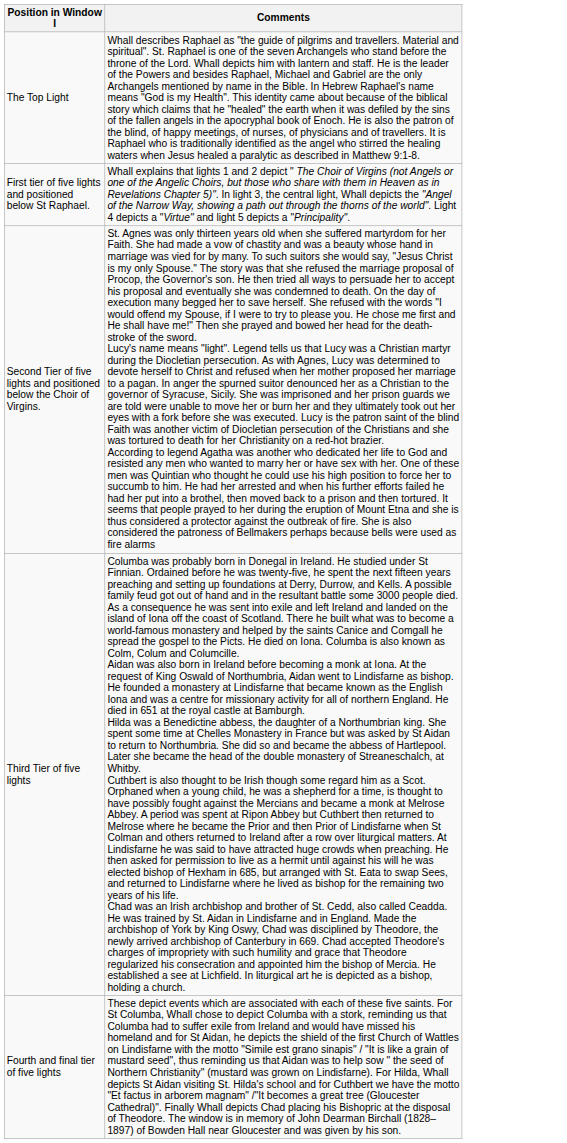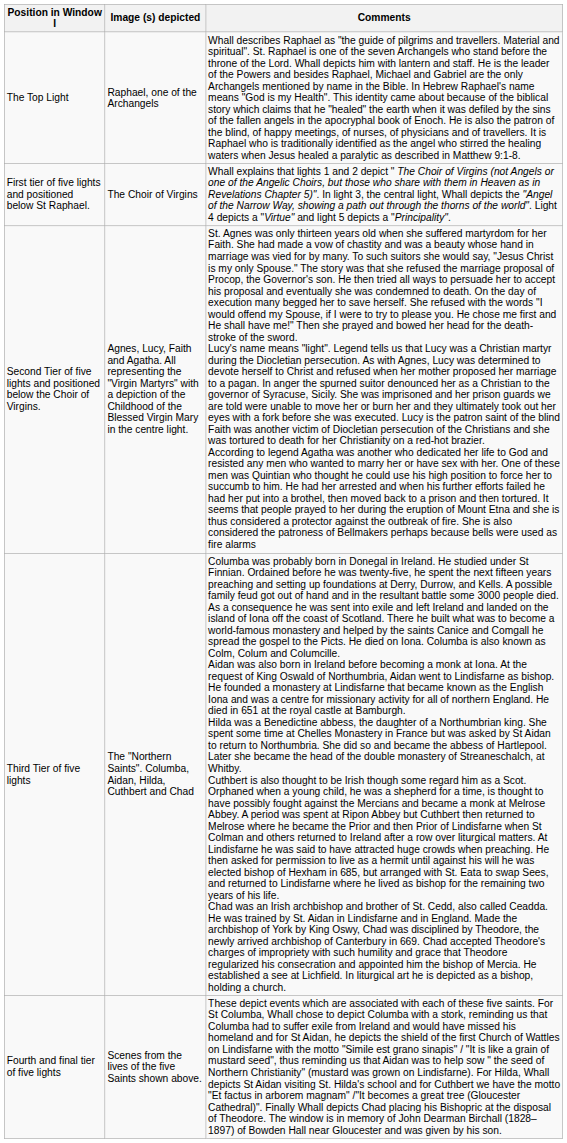 <table class="wikitable">
 <tr>
 <th style="width:150px">Position in Window I</th>
+<th style="width:150px">Image (s) depicted</th>
 <th style="width:550px" class="unsortable">Comments</th>
 </tr>
 <tr>
 <td>The Top Light</td>
+<td>Raphael, one of the Archangels</td>
 <td>Whall describes Raphael as "the guide of pilgrims and travellers. Material and spiritual".  St. Raphael is one of the seven Archangels who stand before the throne of the Lord. Whall depicts him with lantern and staff. He is the leader of the Powers and besides Raphael,  Michael and Gabriel are the only Archangels mentioned by name in the Bible.  In Hebrew Raphael's name means "God is my Health". This identity came about because of the biblical story which claims that he "healed" the earth when it was defiled by the sins of the fallen angels in the apocryphal book of Enoch. He is also the patron of the blind, of happy meetings, of nurses, of physicians and of travellers. It is Raphael who is traditionally identified as the angel who stirred the healing waters when Jesus healed a paralytic as described in Matthew 9:1-8.</td>
 </tr>
 <tr>
 <td>First tier of five lights and positioned below St Raphael.</td>
+<td>The Choir of Virgins</td>
 <td>Whall explains that lights 1 and 2 depict "<em> The Choir of Virgins (not Angels or one of the Angelic Choirs, but those who share with them in Heaven as in Revelations Chapter 5)"</em>.  In light 3, the central light, Whall depicts the <em>"Angel of the Narrow Way, showing a path out through the thorns of the world"</em>. Light 4 depicts a "<em>Virtue"</em> and light 5 depicts a "<em>Principality"</em>.</td>
 </tr>
 <tr>
 <td>Second Tier of five lights and positioned below the Choir of Virgins.</td>
+<td>Agnes, Lucy, Faith and Agatha.  All representing the "Virgin Martyrs" with a depiction of the Childhood of the Blessed Virgin Mary in the centre light.</td>
 <td>St. Agnes was only thirteen years old when she suffered martyrdom for her Faith. She had made a vow of chastity and was a beauty whose hand in marriage was vied for by many.  To such suitors she would say, "Jesus Christ is my only Spouse."   The story was that she refused the marriage proposal of Procop, the Governor's son.  He then tried all ways to persuade her to accept his proposal and eventually she was condemned to death. On the day of execution many begged her to save herself.  She refused with the words "I would offend my Spouse, if I were to try to please you. He chose me first and He shall have me!" Then she prayed and bowed her head for the death-stroke of the sword.<br>Lucy's name means "light". Legend tells us that Lucy was a Christian martyr during the Diocletian persecution.  As with Agnes, Lucy was determined to devote herself to Christ and refused when her mother proposed her marriage to a pagan. In anger the spurned suitor denounced her as a Christian to the governor of Syracuse, Sicily.  She was imprisoned and her prison guards we are told were unable to move her or burn her and they ultimately took out her eyes with a fork before she was executed. Lucy is the patron saint of the blind <br>Faith was another victim of Diocletian persecution of the Christians and she was tortured to death for her Christianity on a red-hot brazier.<br>According to legend Agatha was another who dedicated her life to God and resisted any men who wanted to marry her or have sex with her. One of these men was Quintian who thought he could use his high position to force her to succumb to him. He had her arrested and when his further efforts failed he had her put into a brothel, then moved back to a prison and then tortured.  It seems that people prayed to her during the eruption of Mount Etna and she is thus considered a protector against the outbreak of fire. She is also considered the patroness of Bellmakers perhaps because bells were used as fire alarms</td>
 </tr>
 <tr>
 <td>Third Tier of five lights</td>
+<td>The "Northern Saints". Columba, Aidan, Hilda, Cuthbert and Chad</td>
 <td>Columba was probably born in Donegal in Ireland. He studied under St Finnian. Ordained before he was twenty-five, he spent the next fifteen years preaching and setting up foundations at Derry, Durrow, and Kells.  A possible family feud got out of hand and in the resultant battle some 3000 people died.  As a consequence he was sent into exile and left Ireland and landed on the island of Iona off the coast of Scotland. There he built what was to become a world-famous monastery and helped by the saints Canice and Comgall he spread the gospel to the Picts. He died on Iona.  Columba is also known as Colm, Colum and Columcille.<br>Aidan was also born in Ireland before becoming a monk at Iona. At the request of King Oswald of Northumbria, Aidan went to Lindisfarne as bishop. He founded a monastery at Lindisfarne that became known as the English Iona and was a centre for missionary activity for all of northern England.  He died in 651 at the royal castle at Bamburgh.<br>Hilda was a Benedictine abbess, the daughter of a Northumbrian king.  She spent some time at Chelles Monastery in France but was asked by St Aidan to return to Northumbria. She did so and became the abbess of Hartlepool.  Later she became the head of the double monastery of Streaneschalch, at Whitby.<br>Cuthbert is also thought to be Irish though some regard him as a Scot. Orphaned when a young child, he was a shepherd for a time, is thought to have possibly fought against the Mercians and became a monk at Melrose Abbey. A period was spent at Ripon Abbey but Cuthbert then returned to Melrose where he became the Prior and then Prior of Lindisfarne when St Colman and others returned to Ireland after a row over liturgical matters.  At Lindisfarne he was said to have attracted huge crowds when preaching.  He then asked for permission to live as a hermit until against his will he was elected bishop of Hexham in 685, but arranged with St. Eata to swap Sees, and returned to Lindisfarne where he lived as bishop for the remaining two years of his life.<br>Chad was an Irish archbishop and brother of St. Cedd, also called Ceadda.  He was trained by St. Aidan in Lindisfarne and in England. Made the archbishop of York by King Oswy, Chad was disciplined by Theodore, the newly arrived archbishop of Canterbury in 669. Chad accepted Theodore's charges of impropriety with such humility and grace that Theodore regularized his consecration and appointed him the bishop of Mercia. He established a see at Lichfield. In liturgical art he is depicted as a bishop, holding a church.</td>
 </tr>
 <tr>
 <td>Fourth and final tier of five lights</td>
+<td>Scenes from the lives of the five Saints shown above.</td>
 <td>These depict events which are associated with each of these five saints.  For St Columba, Whall chose to depict Columba with a stork, reminding us that Columba had to suffer exile from Ireland and would have missed his homeland and for St Aidan, he depicts the shield of the first Church of Wattles on Lindisfarne with the motto "Simile est grano sinapis" / "It is like a grain of mustard seed", thus reminding us that Aidan was to help sow " the seed of Northern Christianity" (mustard was grown on Lindisfarne). For Hilda, Whall depicts St Aidan visiting St. Hilda's school and for Cuthbert we have the motto  "Et factus in arborem magnam" /"It becomes a great tree (Gloucester Cathedral)".  Finally Whall depicts Chad placing his Bishopric at the disposal of Theodore. The window is in memory of John Dearman Birchall (1828–1897) of Bowden Hall near Gloucester and was given by his son.</td>
 </tr>
 </table>
